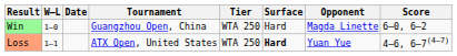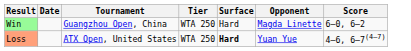 <table class="sortable wikitable">
 <tr>
 <th>Result</th>
-<th class=unsortable>W–L</th>
 <th>Date</th>
 <th>Tournament</th>
 <th>Tier</th>
 <th>Surface</th>
 <th>Opponent</th>
 <th class=unsortable>Score</th>
 </tr>
 <tr>
 <td bgcolor=98FB98>Win</td>
-<td><small>1–0</small></td>
 <td><a href='#'></a></td>
 <td><a href='#'>Guangzhou Open</a>, China</td>
 <td>WTA 250</td>
 <td>Hard</td>
 <td> <a href='#'>Magda Linette</a></td>
 <td>6–0, 6–2</td>
 </tr>
 <tr>
 <td bgcolor=FFA07A>Loss</td>
-<td><small>1–1</small></td>
 <td><a href='#'></a></td>
 <td><a href='#'>ATX Open</a>, United States</td>
 <td>WTA 250</td>
 <td><strong>Hard</strong></td>
 <td> <a href='#'>Yuan Yue</a></td>
 <td>4–6, 6–7<sup>(4–7)</sup></td>
 </tr>
 </table>
